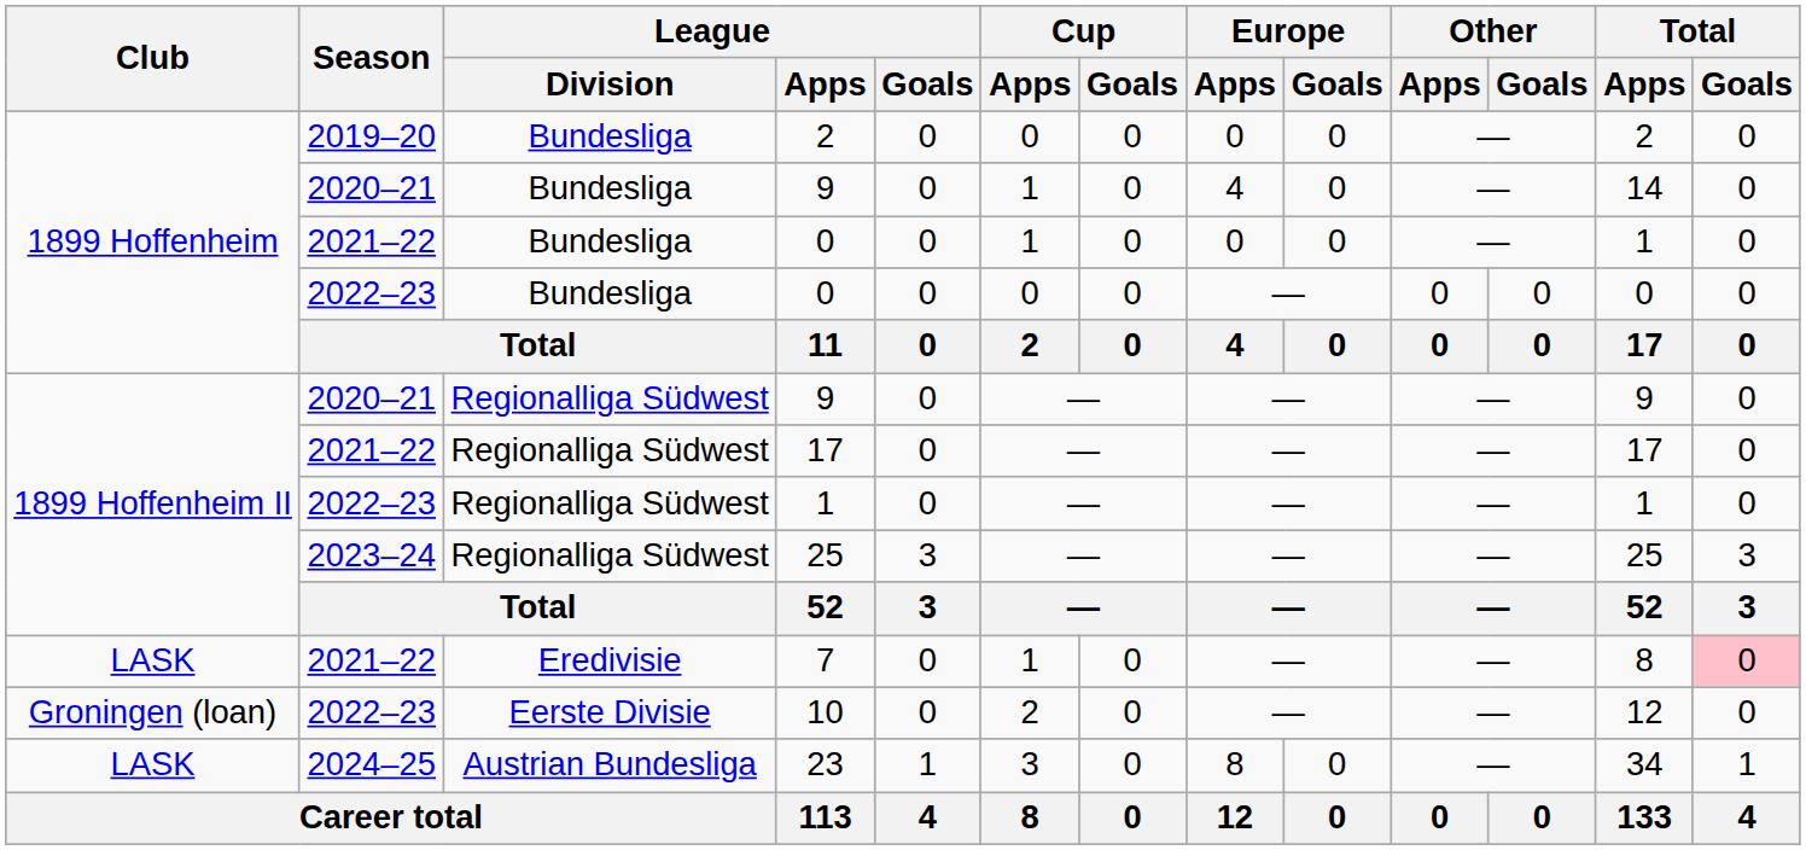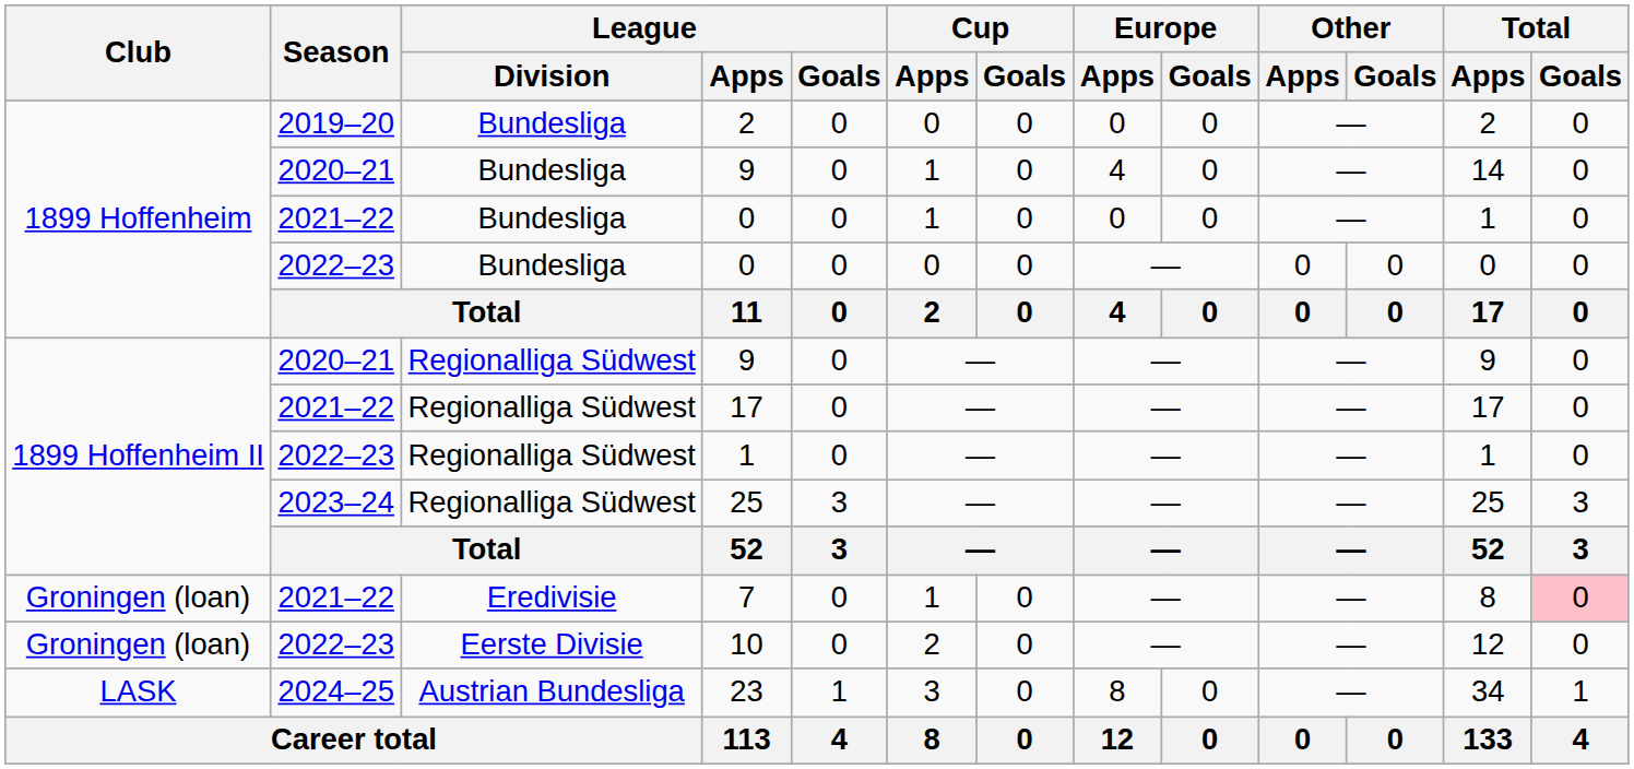 <table class="wikitable" style="text-align: center">
 <tr>
 <th rowspan="2">Club</th>
 <th rowspan="2">Season</th>
 <th colspan="3">League</th>
 <th colspan="2">Cup</th>
 <th colspan="2">Europe</th>
 <th colspan="2">Other</th>
 <th colspan="2">Total</th>
 </tr>
 <tr>
 <th>Division</th>
 <th>Apps</th>
 <th>Goals</th>
 <th>Apps</th>
 <th>Goals</th>
 <th>Apps</th>
 <th>Goals</th>
 <th>Apps</th>
 <th>Goals</th>
 <th>Apps</th>
 <th>Goals</th>
 </tr>
 <tr>
 <td rowspan="5"><a href='#'>1899 Hoffenheim</a></td>
 <td><a href='#'>2019–20</a></td>
 <td><a href='#'>Bundesliga</a></td>
 <td>2</td>
 <td>0</td>
 <td>0</td>
 <td>0</td>
 <td>0</td>
 <td>0</td>
 <td colspan="2">—</td>
 <td>2</td>
 <td>0</td>
 </tr>
 <tr>
 <td><a href='#'>2020–21</a></td>
 <td>Bundesliga</td>
 <td>9</td>
 <td>0</td>
 <td>1</td>
 <td>0</td>
 <td>4</td>
 <td>0</td>
 <td colspan="2">—</td>
 <td>14</td>
 <td>0</td>
 </tr>
 <tr>
 <td><a href='#'>2021–22</a></td>
 <td>Bundesliga</td>
 <td>0</td>
 <td>0</td>
 <td>1</td>
 <td>0</td>
 <td>0</td>
 <td>0</td>
 <td colspan="2">—</td>
 <td>1</td>
 <td>0</td>
 </tr>
 <tr>
 <td><a href='#'>2022–23</a></td>
 <td>Bundesliga</td>
 <td>0</td>
 <td>0</td>
 <td>0</td>
 <td>0</td>
 <td colspan="2">—</td>
 <td>0</td>
 <td>0</td>
 <td>0</td>
 <td>0</td>
 </tr>
 <tr>
 <th colspan="2">Total</th>
 <th>11</th>
 <th>0</th>
 <th>2</th>
 <th>0</th>
 <th>4</th>
 <th>0</th>
 <th>0</th>
 <th>0</th>
 <th>17</th>
 <th>0</th>
 </tr>
 <tr>
 <td rowspan="5"><a href='#'>1899 Hoffenheim II</a></td>
 <td><a href='#'>2020–21</a></td>
 <td><a href='#'>Regionalliga Südwest</a></td>
 <td>9</td>
 <td>0</td>
 <td colspan="2">—</td>
 <td colspan="2">—</td>
 <td colspan="2">—</td>
 <td>9</td>
 <td>0</td>
 </tr>
 <tr>
 <td><a href='#'>2021–22</a></td>
 <td>Regionalliga Südwest</td>
 <td>17</td>
 <td>0</td>
 <td colspan="2">—</td>
 <td colspan="2">—</td>
 <td colspan="2">—</td>
 <td>17</td>
 <td>0</td>
 </tr>
 <tr>
 <td><a href='#'>2022–23</a></td>
 <td>Regionalliga Südwest</td>
 <td>1</td>
 <td>0</td>
 <td colspan="2">—</td>
 <td colspan="2">—</td>
 <td colspan="2">—</td>
 <td>1</td>
 <td>0</td>
 </tr>
 <tr>
 <td><a href='#'>2023–24</a></td>
 <td>Regionalliga Südwest</td>
 <td>25</td>
 <td>3</td>
 <td colspan="2">—</td>
 <td colspan="2">—</td>
 <td colspan="2">—</td>
 <td>25</td>
 <td>3</td>
 </tr>
 <tr>
 <th colspan="2">Total</th>
 <th>52</th>
 <th>3</th>
 <th colspan="2">—</th>
 <th colspan="2">—</th>
 <th colspan="2">—</th>
 <th>52</th>
 <th>3</th>
 </tr>
 <tr>
-<td><a href='#'>LASK</a></td>
+<td><a href='#'>Groningen</a> (loan)</td>
 <td><a href='#'>2021–22</a></td>
 <td><a href='#'>Eredivisie</a></td>
 <td>7</td>
 <td>0</td>
 <td>1</td>
 <td>0</td>
 <td colspan="2">—</td>
 <td colspan="2">—</td>
 <td>8</td>
 <td style="background: pink;">0</td>
 </tr>
 <tr>
 <td><a href='#'>Groningen</a> (loan)</td>
 <td><a href='#'>2022–23</a></td>
 <td><a href='#'>Eerste Divisie</a></td>
 <td>10</td>
 <td>0</td>
 <td>2</td>
 <td>0</td>
 <td colspan="2">—</td>
 <td colspan="2">—</td>
 <td>12</td>
 <td>0</td>
 </tr>
 <tr>
 <td><a href='#'>LASK</a></td>
 <td><a href='#'>2024–25</a></td>
 <td><a href='#'>Austrian Bundesliga</a></td>
 <td>23</td>
 <td>1</td>
 <td>3</td>
 <td>0</td>
 <td>8</td>
 <td>0</td>
 <td colspan="2">—</td>
 <td>34</td>
 <td>1</td>
 </tr>
 <tr>
 <th colspan="3">Career total</th>
 <th>113</th>
 <th>4</th>
 <th>8</th>
 <th>0</th>
 <th>12</th>
 <th>0</th>
 <th>0</th>
 <th>0</th>
 <th>133</th>
 <th>4</th>
 </tr>
 </table>
